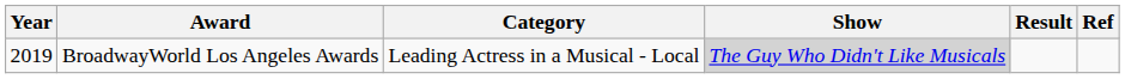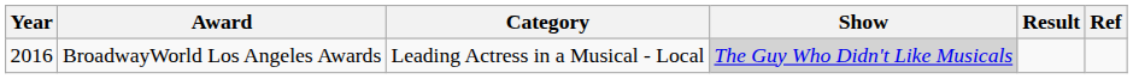 <table class="wikitable">
 <tr>
 <th>Year</th>
 <th>Award</th>
 <th>Category</th>
 <th>Show</th>
 <th>Result</th>
 <th>Ref</th>
 </tr>
 <tr>
-<td>2019</td>
+<td>2016</td>
 <td>BroadwayWorld Los Angeles Awards</td>
 <td>Leading Actress in a Musical - Local</td>
 <td style="background: lightgrey;"><em><a href='#'>The Guy Who Didn't Like Musicals</a></em></td>
 <td></td>
 <td></td>
 </tr>
 </table>
